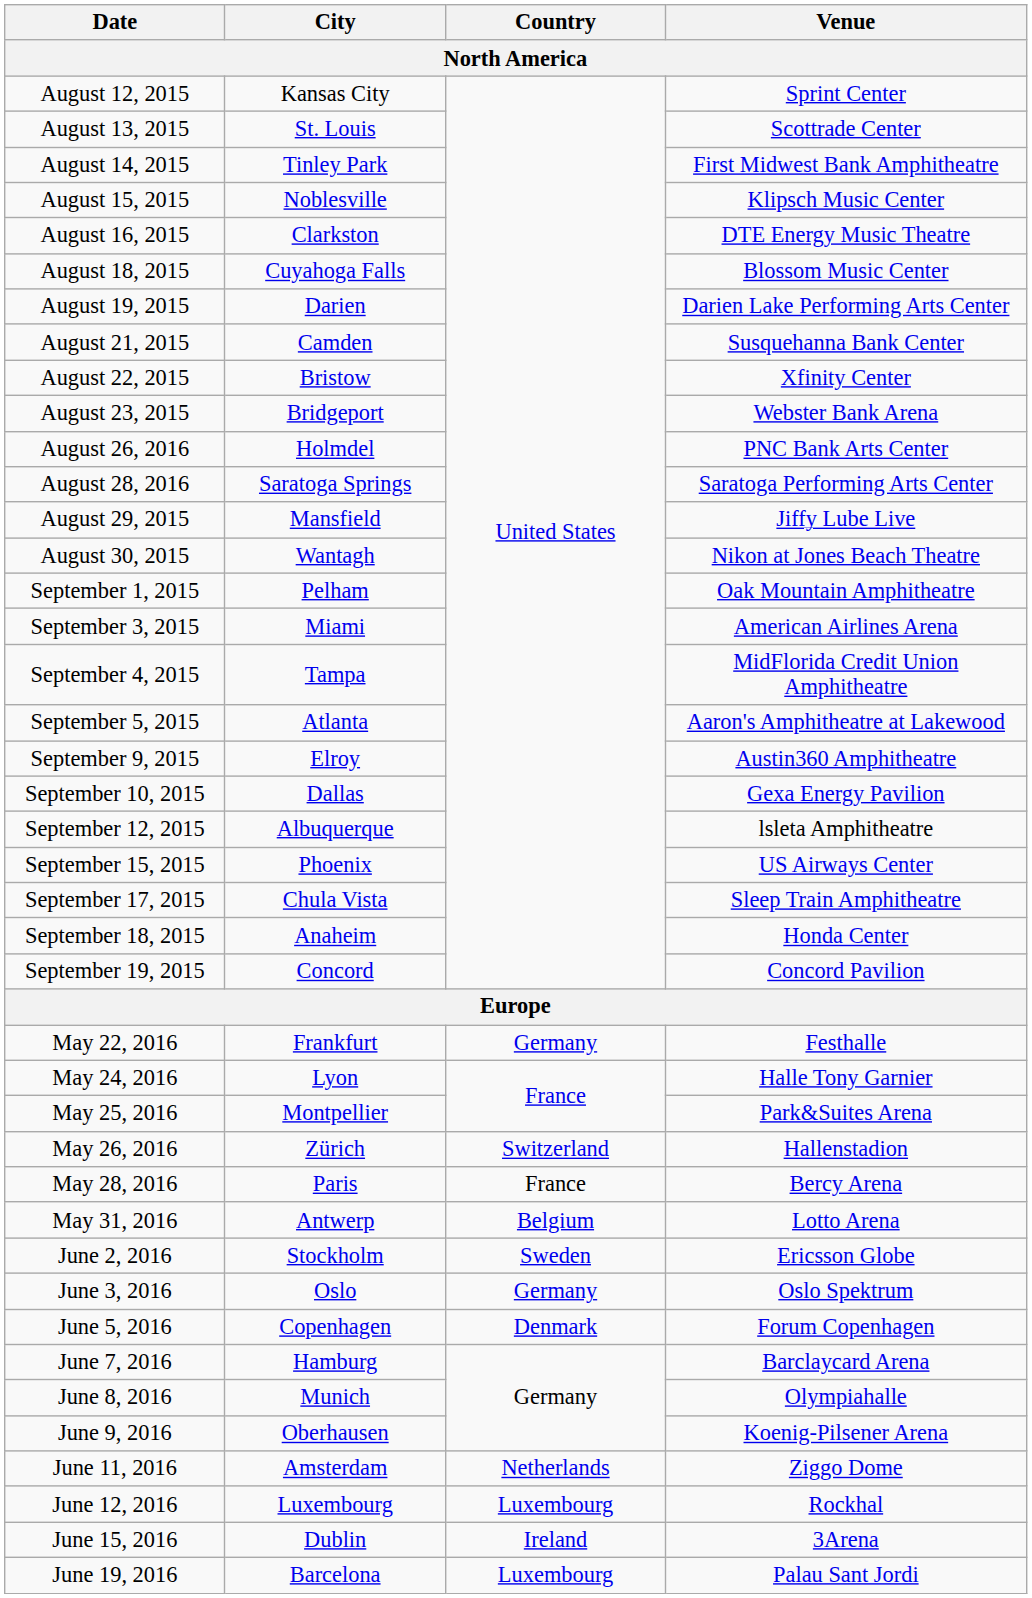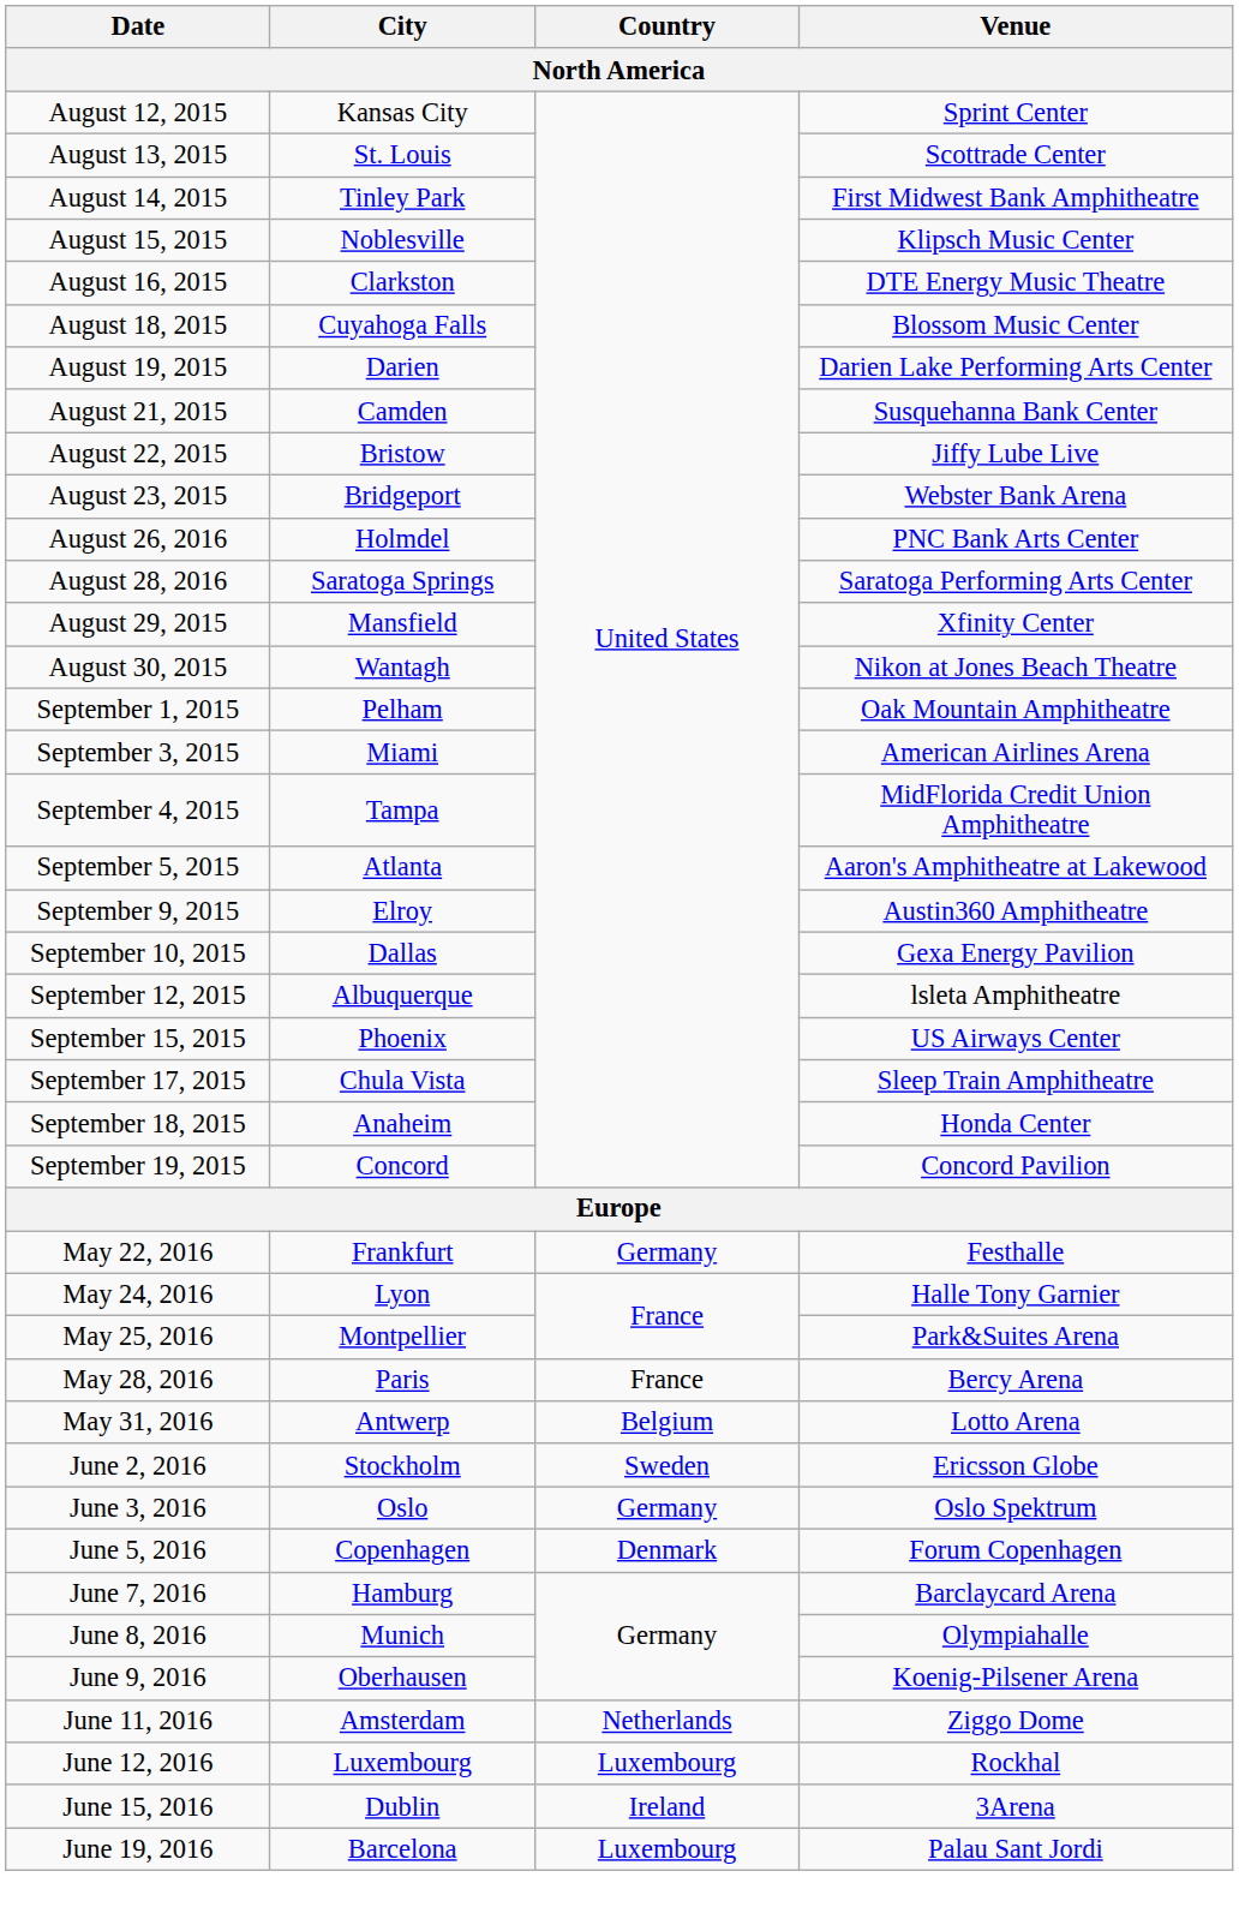 <table class="wikitable" style="text-align:center;">
 <tr>
 <th style="width:150px;">Date</th>
 <th style="width:150px;">City</th>
 <th style="width:150px;">Country</th>
 <th style="width:250px;">Venue</th>
 </tr>
 <tr>
 <th colspan="4">North America</th>
 </tr>
 <tr>
 <td>August 12, 2015</td>
 <td>Kansas City</td>
 <td rowspan="25"><a href='#'>United States</a></td>
 <td><a href='#'>Sprint Center</a></td>
 </tr>
 <tr>
 <td>August 13, 2015</td>
 <td><a href='#'>St. Louis</a></td>
 <td><a href='#'>Scottrade Center</a></td>
 </tr>
 <tr>
 <td>August 14, 2015</td>
 <td><a href='#'>Tinley Park</a></td>
 <td><a href='#'>First Midwest Bank Amphitheatre</a></td>
 </tr>
 <tr>
 <td>August 15, 2015</td>
 <td><a href='#'>Noblesville</a></td>
 <td><a href='#'>Klipsch Music Center</a></td>
 </tr>
 <tr>
 <td>August 16, 2015</td>
 <td><a href='#'>Clarkston</a></td>
 <td><a href='#'>DTE Energy Music Theatre</a></td>
 </tr>
 <tr>
 <td>August 18, 2015</td>
 <td><a href='#'>Cuyahoga Falls</a></td>
 <td><a href='#'>Blossom Music Center</a></td>
 </tr>
 <tr>
 <td>August 19, 2015</td>
 <td><a href='#'>Darien</a></td>
 <td><a href='#'>Darien Lake Performing Arts Center</a></td>
 </tr>
 <tr>
 <td>August 21, 2015</td>
 <td><a href='#'>Camden</a></td>
 <td><a href='#'>Susquehanna Bank Center</a></td>
 </tr>
 <tr>
 <td>August 22, 2015</td>
 <td><a href='#'>Bristow</a></td>
-<td><a href='#'>Xfinity Center</a></td>
+<td><a href='#'>Jiffy Lube Live</a></td>
 </tr>
 <tr>
 <td>August 23, 2015</td>
 <td><a href='#'>Bridgeport</a></td>
 <td><a href='#'>Webster Bank Arena</a></td>
 </tr>
 <tr>
 <td>August 26, 2016</td>
 <td><a href='#'>Holmdel</a></td>
 <td><a href='#'>PNC Bank Arts Center</a></td>
 </tr>
 <tr>
 <td>August 28, 2016</td>
 <td><a href='#'>Saratoga Springs</a></td>
 <td><a href='#'>Saratoga Performing Arts Center</a></td>
 </tr>
 <tr>
 <td>August 29, 2015</td>
 <td><a href='#'>Mansfield</a></td>
-<td><a href='#'>Jiffy Lube Live</a></td>
+<td><a href='#'>Xfinity Center</a></td>
 </tr>
 <tr>
 <td>August 30, 2015</td>
 <td><a href='#'>Wantagh</a></td>
 <td><a href='#'>Nikon at Jones Beach Theatre</a></td>
 </tr>
 <tr>
 <td>September 1, 2015</td>
 <td><a href='#'>Pelham</a></td>
 <td><a href='#'>Oak Mountain Amphitheatre</a></td>
 </tr>
 <tr>
 <td>September 3, 2015</td>
 <td><a href='#'>Miami</a></td>
 <td><a href='#'>American Airlines Arena</a></td>
 </tr>
 <tr>
 <td>September 4, 2015</td>
 <td><a href='#'>Tampa</a></td>
 <td><a href='#'>MidFlorida Credit Union Amphitheatre</a></td>
 </tr>
 <tr>
 <td>September 5, 2015</td>
 <td><a href='#'>Atlanta</a></td>
 <td><a href='#'>Aaron's Amphitheatre at Lakewood</a></td>
 </tr>
 <tr>
 <td>September 9, 2015</td>
 <td><a href='#'>Elroy</a></td>
 <td><a href='#'>Austin360 Amphitheatre</a></td>
 </tr>
 <tr>
 <td>September 10, 2015</td>
 <td><a href='#'>Dallas</a></td>
 <td><a href='#'>Gexa Energy Pavilion</a></td>
 </tr>
 <tr>
 <td>September 12, 2015</td>
 <td><a href='#'>Albuquerque</a></td>
 <td>lsleta Amphitheatre</td>
 </tr>
 <tr>
 <td>September 15, 2015</td>
 <td><a href='#'>Phoenix</a></td>
 <td><a href='#'>US Airways Center</a></td>
 </tr>
 <tr>
 <td>September 17, 2015</td>
 <td><a href='#'>Chula Vista</a></td>
 <td><a href='#'>Sleep Train Amphitheatre</a></td>
 </tr>
 <tr>
 <td>September 18, 2015</td>
 <td><a href='#'>Anaheim</a></td>
 <td><a href='#'>Honda Center</a></td>
 </tr>
 <tr>
 <td>September 19, 2015</td>
 <td><a href='#'>Concord</a></td>
 <td><a href='#'>Concord Pavilion</a></td>
 </tr>
 <tr>
 <th colspan="4">Europe</th>
 </tr>
 <tr>
 <td>May 22, 2016</td>
 <td><a href='#'>Frankfurt</a></td>
 <td><a href='#'>Germany</a></td>
 <td><a href='#'>Festhalle</a></td>
 </tr>
 <tr>
 <td>May 24, 2016</td>
 <td><a href='#'>Lyon</a></td>
 <td rowspan="2"><a href='#'>France</a></td>
 <td><a href='#'>Halle Tony Garnier</a></td>
 </tr>
 <tr>
 <td>May 25, 2016</td>
 <td><a href='#'>Montpellier</a></td>
 <td><a href='#'>Park&Suites Arena</a></td>
 </tr>
 <tr>
-<td>May 26, 2016</td>
-<td><a href='#'>Zürich</a></td>
-<td><a href='#'>Switzerland</a></td>
-<td><a href='#'>Hallenstadion</a></td>
-</tr>
-<tr>
 <td>May 28, 2016</td>
 <td><a href='#'>Paris</a></td>
 <td>France</td>
 <td><a href='#'>Bercy Arena</a></td>
 </tr>
 <tr>
 <td>May 31, 2016</td>
 <td><a href='#'>Antwerp</a></td>
 <td><a href='#'>Belgium</a></td>
 <td><a href='#'>Lotto Arena</a></td>
 </tr>
 <tr>
 <td>June 2, 2016</td>
 <td><a href='#'>Stockholm</a></td>
 <td><a href='#'>Sweden</a></td>
 <td><a href='#'>Ericsson Globe</a></td>
 </tr>
 <tr>
 <td>June 3, 2016</td>
 <td><a href='#'>Oslo</a></td>
 <td><a href='#'>Germany</a></td>
 <td><a href='#'>Oslo Spektrum</a></td>
 </tr>
 <tr>
 <td>June 5, 2016</td>
 <td><a href='#'>Copenhagen</a></td>
 <td><a href='#'>Denmark</a></td>
 <td><a href='#'>Forum Copenhagen</a></td>
 </tr>
 <tr>
 <td>June 7, 2016</td>
 <td><a href='#'>Hamburg</a></td>
 <td rowspan="3">Germany</td>
 <td><a href='#'>Barclaycard Arena</a></td>
 </tr>
 <tr>
 <td>June 8, 2016</td>
 <td><a href='#'>Munich</a></td>
 <td><a href='#'>Olympiahalle</a></td>
 </tr>
 <tr>
 <td>June 9, 2016</td>
 <td><a href='#'>Oberhausen</a></td>
 <td><a href='#'>Koenig-Pilsener Arena</a></td>
 </tr>
 <tr>
 <td>June 11, 2016</td>
 <td><a href='#'>Amsterdam</a></td>
 <td><a href='#'>Netherlands</a></td>
 <td><a href='#'>Ziggo Dome</a></td>
 </tr>
 <tr>
 <td>June 12, 2016</td>
 <td><a href='#'>Luxembourg</a></td>
 <td><a href='#'>Luxembourg</a></td>
 <td><a href='#'>Rockhal</a></td>
 </tr>
 <tr>
 <td>June 15, 2016</td>
 <td><a href='#'>Dublin</a></td>
 <td><a href='#'>Ireland</a></td>
 <td><a href='#'>3Arena</a></td>
 </tr>
 <tr>
 <td>June 19, 2016</td>
 <td><a href='#'>Barcelona</a></td>
 <td><a href='#'>Luxembourg</a></td>
 <td><a href='#'>Palau Sant Jordi</a></td>
 </tr>
 </table>
